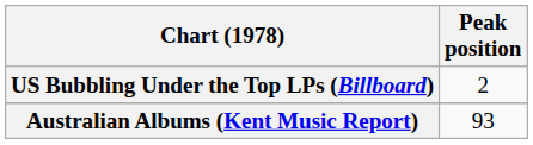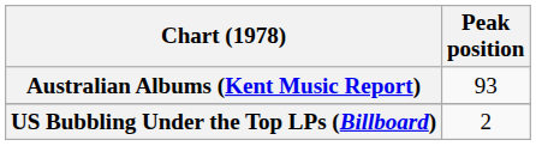 <table class="wikitable sortable plainrowheaders">
 <tr>
 <th scope="col">Chart (1978)</th>
 <th scope="col">Peak<br>position</th>
 </tr>
 <tr>
-<th scope="row">US Bubbling Under the Top LPs (<em><a href='#'>Billboard</a></em>)</th>
-<td style="text-align:center;">2</td>
+<th scope="row">Australian Albums (<a href='#'>Kent Music Report</a>)</th>
+<td style="text-align:center;">93</td>
 </tr>
 <tr>
 </tr>
 <tr>
-<th scope="row">Australian Albums (<a href='#'>Kent Music Report</a>)</th>
-<td style="text-align:center;">93</td>
+<th scope="row">US Bubbling Under the Top LPs (<em><a href='#'>Billboard</a></em>)</th>
+<td style="text-align:center;">2</td>
 </tr>
 </table>
